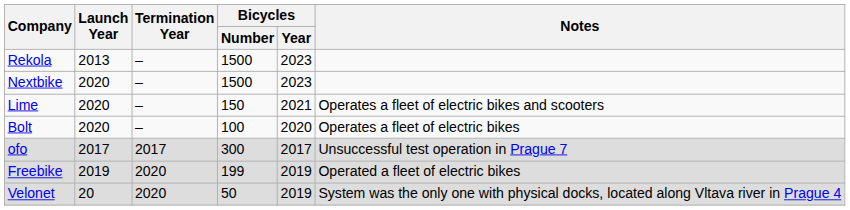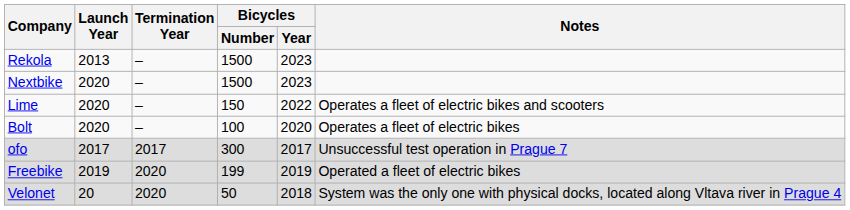 <table class="wikitable">
 <tr>
 <th rowspan="2">Company</th>
 <th rowspan="2">Launch<br>Year</th>
 <th rowspan="2">Termination<br>Year</th>
 <th colspan="2">Bicycles</th>
 <th rowspan="2">Notes</th>
 </tr>
 <tr>
 <th>Number</th>
 <th>Year</th>
 </tr>
 <tr>
 <td><a href='#'>Rekola</a></td>
 <td>2013</td>
 <td>–</td>
 <td>1500</td>
 <td>2023</td>
 <td></td>
 </tr>
 <tr>
 <td><a href='#'>Nextbike</a></td>
 <td>2020</td>
 <td>–</td>
 <td>1500</td>
 <td>2023</td>
 <td></td>
 </tr>
 <tr>
 <td><a href='#'>Lime</a></td>
 <td>2020</td>
 <td>–</td>
 <td>150</td>
-<td>2021</td>
+<td>2022</td>
 <td>Operates a fleet of electric bikes and scooters</td>
 </tr>
 <tr>
 <td><a href='#'>Bolt</a></td>
 <td>2020</td>
 <td>–</td>
 <td>100</td>
 <td>2020</td>
 <td>Operates a fleet of electric bikes</td>
 </tr>
 <tr style="background-color: #DDDDDD">
 <td><a href='#'>ofo</a></td>
 <td>2017</td>
 <td>2017</td>
 <td>300</td>
 <td>2017</td>
 <td>Unsuccessful test operation in <a href='#'>Prague 7</a></td>
 </tr>
 <tr style="background-color: #DDDDDD">
 <td><a href='#'>Freebike</a></td>
 <td>2019</td>
 <td>2020</td>
 <td>199</td>
 <td>2019</td>
 <td>Operated a fleet of electric bikes</td>
 </tr>
 <tr style="background-color: #DDDDDD">
 <td><a href='#'>Velonet</a></td>
 <td>20</td>
 <td>2020</td>
 <td>50</td>
-<td>2019</td>
+<td>2018</td>
 <td>System was the only one with physical docks, located along Vltava river in <a href='#'>Prague 4</a></td>
 </tr>
 </table>
